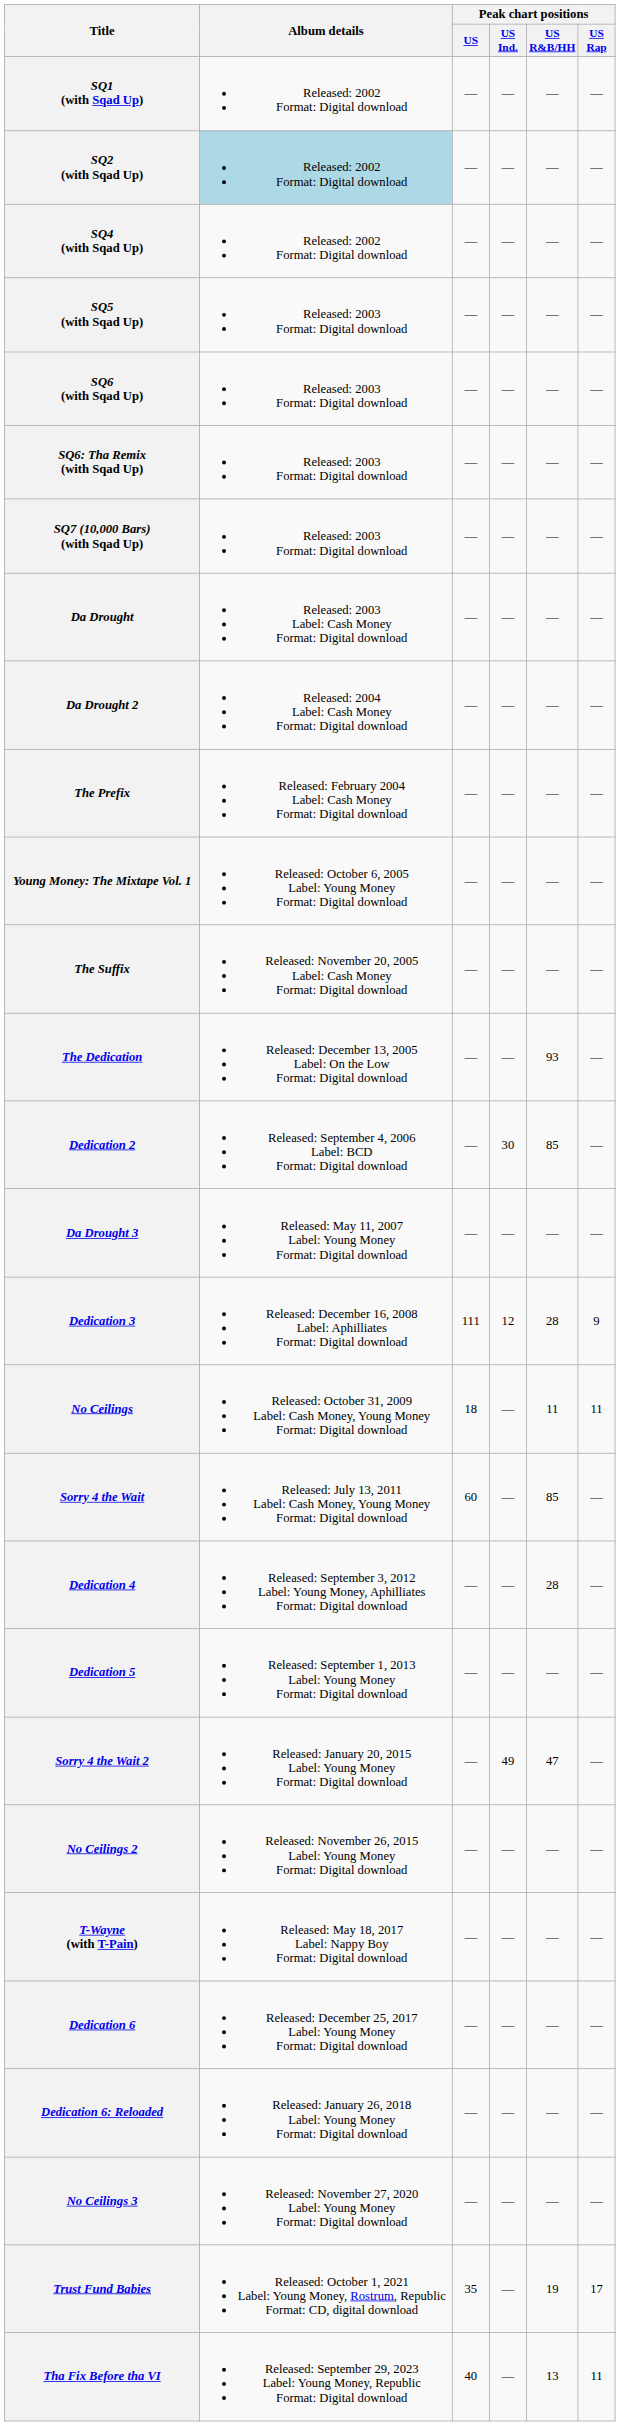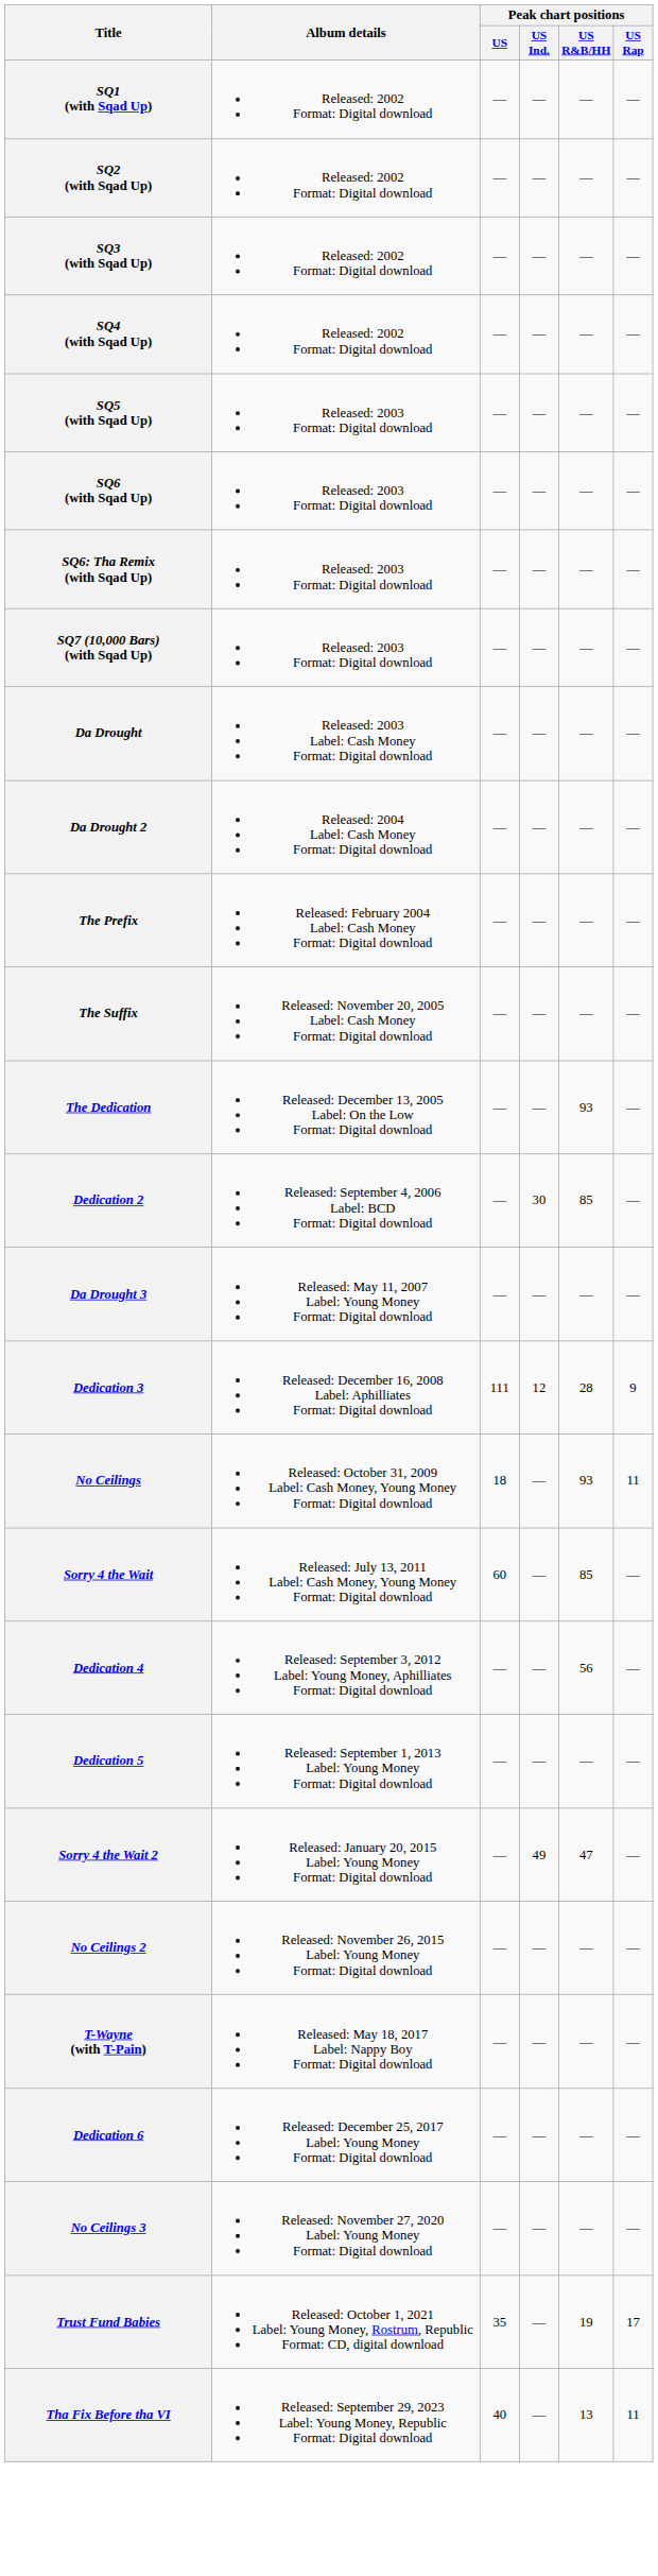 <table class="wikitable plainrowheaders" style="text-align:center;">
 <tr>
 <th scope="col" rowspan="2" style="width:15em;">Title</th>
 <th scope="col" rowspan="2" style="width:19.5em;">Album details</th>
 <th scope="col" colspan="4">Peak chart positions</th>
 </tr>
 <tr>
 <th scope="col" style="width:2.8em;font-size:90%;"><a href='#'>US</a><br></th>
 <th scope="col" style="width:2.8em;font-size:90%;"><a href='#'>US<br>Ind.</a><br></th>
 <th scope="col" style="width:2.8em;font-size:90%;"><a href='#'>US<br>R&B/HH</a><br></th>
 <th scope="col" style="width:2.8em;font-size:90%;"><a href='#'>US<br>Rap</a><br></th>
 </tr>
 <tr>
 <th scope="row"><em>SQ1</em><br><span>(with <a href='#'>Sqad Up</a>)</span></th>
 <td><br><ul><li>Released: 2002</li><li>Format: Digital download</li></ul></td>
 <td>—</td>
 <td>—</td>
 <td>—</td>
 <td>—</td>
 </tr>
 <tr>
 <th scope="row"><em>SQ2</em><br><span>(with Sqad Up)</span></th>
-<td style="background: lightblue;"><br><ul><li>Released: 2002</li><li>Format: Digital download</li></ul></td>
+<td><br><ul><li>Released: 2002</li><li>Format: Digital download</li></ul></td>
+<td>—</td>
+<td>—</td>
+<td>—</td>
+<td>—</td>
+</tr>
+<tr>
+<th scope="row"><em>SQ3</em><br><span>(with Sqad Up)</span></th>
+<td><br><ul><li>Released: 2002</li><li>Format: Digital download</li></ul></td>
 <td>—</td>
 <td>—</td>
 <td>—</td>
 <td>—</td>
 </tr>
 <tr>
 <th scope="row"><em>SQ4</em><br><span>(with Sqad Up)</span></th>
 <td><br><ul><li>Released: 2002</li><li>Format: Digital download</li></ul></td>
 <td>—</td>
 <td>—</td>
 <td>—</td>
 <td>—</td>
 </tr>
 <tr>
 <th scope="row"><em>SQ5</em><br><span>(with Sqad Up)</span></th>
 <td><br><ul><li>Released: 2003</li><li>Format: Digital download</li></ul></td>
 <td>—</td>
 <td>—</td>
 <td>—</td>
 <td>—</td>
 </tr>
 <tr>
 <th scope="row"><em>SQ6</em><br><span>(with Sqad Up)</span></th>
 <td><br><ul><li>Released: 2003</li><li>Format: Digital download</li></ul></td>
 <td>—</td>
 <td>—</td>
 <td>—</td>
 <td>—</td>
 </tr>
 <tr>
 <th scope="row"><em>SQ6: Tha Remix</em><br><span>(with Sqad Up)</span></th>
 <td><br><ul><li>Released: 2003</li><li>Format: Digital download</li></ul></td>
 <td>—</td>
 <td>—</td>
 <td>—</td>
 <td>—</td>
 </tr>
 <tr>
 <th scope="row"><em>SQ7 (10,000 Bars)</em><br><span>(with Sqad Up)</span></th>
 <td><br><ul><li>Released: 2003</li><li>Format: Digital download</li></ul></td>
 <td>—</td>
 <td>—</td>
 <td>—</td>
 <td>—</td>
 </tr>
 <tr>
 <th scope="row"><em>Da Drought</em></th>
 <td><br><ul><li>Released: 2003</li><li>Label: Cash Money</li><li>Format: Digital download</li></ul></td>
 <td>—</td>
 <td>—</td>
 <td>—</td>
 <td>—</td>
 </tr>
 <tr>
 <th scope="row"><em>Da Drought 2</em></th>
 <td><br><ul><li>Released: 2004</li><li>Label: Cash Money</li><li>Format: Digital download</li></ul></td>
 <td>—</td>
 <td>—</td>
 <td>—</td>
 <td>—</td>
 </tr>
 <tr>
 <th scope="row"><em>The Prefix</em></th>
 <td><br><ul><li>Released: February 2004</li><li>Label: Cash Money</li><li>Format: Digital download</li></ul></td>
 <td>—</td>
 <td>—</td>
 <td>—</td>
 <td>—</td>
 </tr>
 <tr>
-<th scope="row"><em>Young Money: The Mixtape Vol. 1</em><br></th>
-<td><br><ul><li>Released: October 6, 2005</li><li>Label: Young Money</li><li>Format: Digital download</li></ul></td>
-<td>—</td>
-<td>—</td>
-<td>—</td>
-<td>—</td>
-</tr>
-<tr>
 <th scope="row"><em>The Suffix</em></th>
 <td><br><ul><li>Released: November 20, 2005</li><li>Label: Cash Money</li><li>Format: Digital download</li></ul></td>
 <td>—</td>
 <td>—</td>
 <td>—</td>
 <td>—</td>
 </tr>
 <tr>
 <th scope="row"><em><a href='#'>The Dedication</a></em></th>
 <td><br><ul><li>Released: December 13, 2005</li><li>Label: On the Low</li><li>Format: Digital download</li></ul></td>
 <td>—</td>
 <td>—</td>
 <td>93</td>
 <td>—</td>
 </tr>
 <tr>
 <th scope="row"><em><a href='#'>Dedication 2</a></em></th>
 <td><br><ul><li>Released: September 4, 2006</li><li>Label: BCD</li><li>Format: Digital download</li></ul></td>
 <td>—</td>
 <td>30</td>
 <td>85</td>
 <td>—</td>
 </tr>
 <tr>
 <th scope="row"><em><a href='#'>Da Drought 3</a></em></th>
 <td><br><ul><li>Released: May 11, 2007</li><li>Label: Young Money</li><li>Format: Digital download</li></ul></td>
 <td>—</td>
 <td>—</td>
 <td>—</td>
 <td>—</td>
 </tr>
 <tr>
 <th scope="row"><em><a href='#'>Dedication 3</a></em></th>
 <td><br><ul><li>Released: December 16, 2008</li><li>Label: Aphilliates</li><li>Format: Digital download</li></ul></td>
 <td>111</td>
 <td>12</td>
 <td>28</td>
 <td>9</td>
 </tr>
 <tr>
 <th scope="row"><em><a href='#'>No Ceilings</a></em></th>
 <td><br><ul><li>Released: October 31, 2009</li><li>Label: Cash Money, Young Money</li><li>Format: Digital download</li></ul></td>
 <td>18</td>
 <td>—</td>
-<td>11</td>
+<td>93</td>
 <td>11</td>
 </tr>
 <tr>
 <th scope="row"><em><a href='#'>Sorry 4 the Wait</a></em></th>
 <td><br><ul><li>Released: July 13, 2011</li><li>Label: Cash Money, Young Money</li><li>Format: Digital download</li></ul></td>
 <td>60</td>
 <td>—</td>
 <td>85</td>
 <td>—</td>
 </tr>
 <tr>
 <th scope="row"><em><a href='#'>Dedication 4</a></em></th>
 <td><br><ul><li>Released: September 3, 2012</li><li>Label: Young Money, Aphilliates</li><li>Format: Digital download</li></ul></td>
 <td>—</td>
 <td>—</td>
-<td>28</td>
+<td>56</td>
 <td>—</td>
 </tr>
 <tr>
 <th scope="row"><em><a href='#'>Dedication 5</a></em></th>
 <td><br><ul><li>Released: September 1, 2013</li><li>Label: Young Money</li><li>Format: Digital download</li></ul></td>
 <td>—</td>
 <td>—</td>
 <td>—</td>
 <td>—</td>
 </tr>
 <tr>
 <th scope="row"><em><a href='#'>Sorry 4 the Wait 2</a></em></th>
 <td><br><ul><li>Released: January 20, 2015</li><li>Label: Young Money</li><li>Format: Digital download</li></ul></td>
 <td>—</td>
 <td>49</td>
 <td>47</td>
 <td>—</td>
 </tr>
 <tr>
 <th scope="row"><em><a href='#'>No Ceilings 2</a></em></th>
 <td><br><ul><li>Released: November 26, 2015</li><li>Label: Young Money</li><li>Format: Digital download</li></ul></td>
 <td>—</td>
 <td>—</td>
 <td>—</td>
 <td>—</td>
 </tr>
 <tr>
 <th scope="row"><em><a href='#'>T-Wayne</a></em><br><span>(with <a href='#'>T-Pain</a>)</span></th>
 <td><br><ul><li>Released: May 18, 2017</li><li>Label: Nappy Boy</li><li>Format: Digital download</li></ul></td>
 <td>—</td>
 <td>—</td>
 <td>—</td>
 <td>—</td>
 </tr>
 <tr>
 <th scope="row"><em><a href='#'>Dedication 6</a></em></th>
 <td><br><ul><li>Released: December 25, 2017</li><li>Label: Young Money</li><li>Format: Digital download</li></ul></td>
 <td>—</td>
 <td>—</td>
 <td>—</td>
 <td>—</td>
 </tr>
 <tr>
-<th scope="row"><em><a href='#'>Dedication 6: Reloaded</a></em></th>
-<td><br><ul><li>Released: January 26, 2018</li><li>Label: Young Money</li><li>Format: Digital download</li></ul></td>
-<td>—</td>
-<td>—</td>
-<td>—</td>
-<td>—</td>
-</tr>
-<tr>
 <th scope="row"><em><a href='#'>No Ceilings 3</a></em></th>
 <td><br><ul><li>Released: November 27, 2020</li><li>Label: Young Money</li><li>Format: Digital download</li></ul></td>
 <td>—</td>
 <td>—</td>
 <td>—</td>
 <td>—</td>
 </tr>
 <tr>
 <th scope="row"><em><a href='#'>Trust Fund Babies</a></em><br></th>
 <td><br><ul><li>Released: October 1, 2021</li><li>Label: Young Money, <a href='#'>Rostrum</a>, Republic</li><li>Format: CD, digital download</li></ul></td>
 <td>35</td>
 <td>—</td>
 <td>19</td>
 <td>17</td>
 </tr>
 <tr>
 <th scope="row"><em><a href='#'>Tha Fix Before tha VI</a></em></th>
 <td><br><ul><li>Released: September 29, 2023</li><li>Label: Young Money, Republic</li><li>Format: Digital download</li></ul></td>
 <td>40</td>
 <td>—</td>
 <td>13</td>
 <td>11</td>
 </tr>
 </table>
